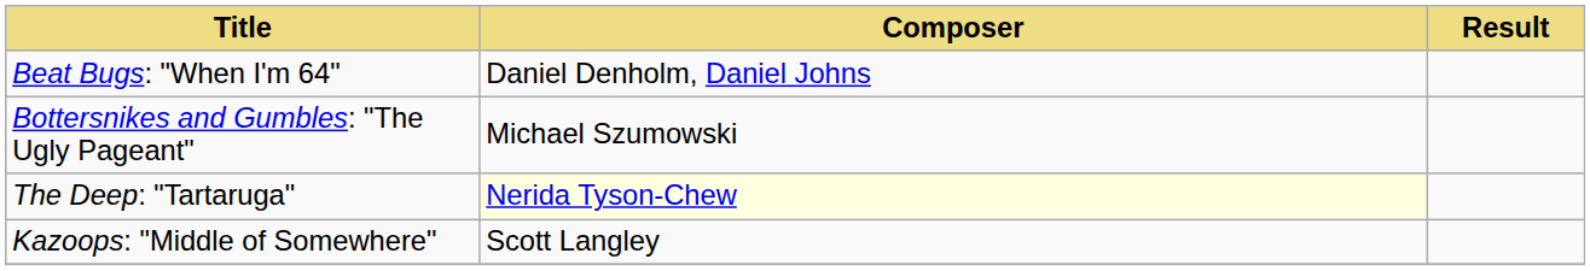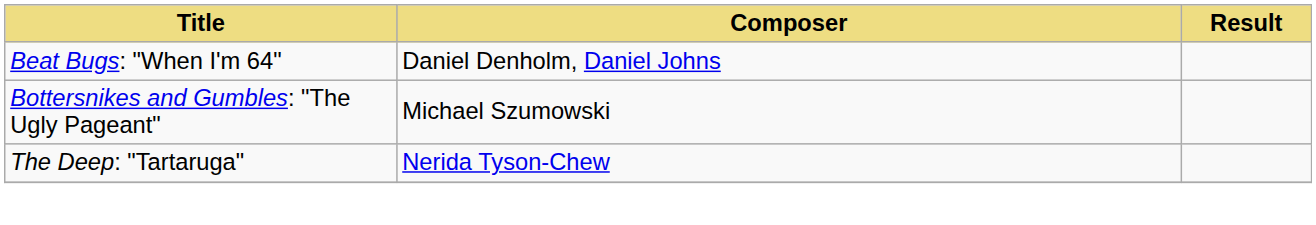 <table class="wikitable" width=100%>
 <tr>
 <th style="width:30%;background:#EEDD82;">Title</th>
 <th style="width:60%;background:#EEDD82;">Composer</th>
 <th style="width:10%;background:#EEDD82;">Result<br></th>
 </tr>
 <tr>
 <td><em><a href='#'>Beat Bugs</a></em>: "When I'm 64"</td>
 <td>Daniel Denholm, <a href='#'>Daniel Johns</a></td>
 <td></td>
 </tr>
 <tr>
 <td><em><a href='#'>Bottersnikes and Gumbles</a></em>: "The Ugly Pageant"</td>
 <td>Michael Szumowski</td>
 <td></td>
 </tr>
 <tr>
 <td><em>The Deep</em>: "Tartaruga"</td>
-<td style="background: lightyellow;"><a href='#'>Nerida Tyson-Chew</a></td>
-<td></td>
-</tr>
-<tr>
-<td><em>Kazoops</em>: "Middle of Somewhere"</td>
-<td>Scott Langley</td>
+<td><a href='#'>Nerida Tyson-Chew</a></td>
 <td></td>
 </tr>
 <tr>
 </tr>
 </table>
